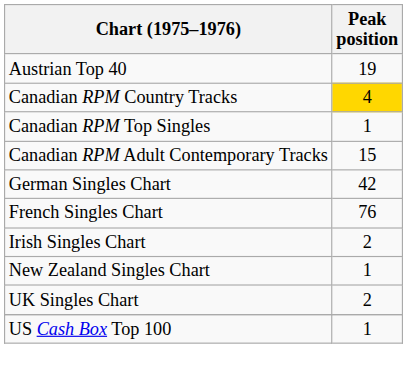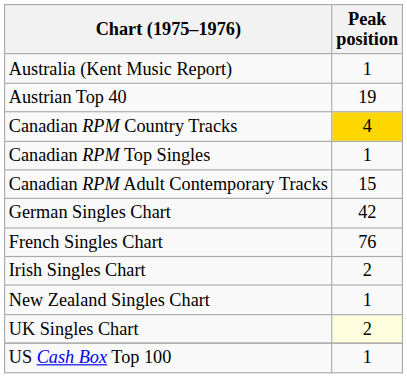 <table class="wikitable sortable">
 <tr>
 <th>Chart (1975–1976)</th>
 <th>Peak <br>position</th>
+</tr>
+<tr>
+<td>Australia (Kent Music Report)</td>
+<td style="text-align:center;">1</td>
 </tr>
 <tr>
 <td>Austrian Top 40</td>
 <td style="text-align:center;">19</td>
 </tr>
 <tr>
 <td>Canadian <em>RPM</em> Country Tracks</td>
 <td style="background: gold; text-align:center;">4</td>
 </tr>
 <tr>
 <td>Canadian <em>RPM</em> Top Singles</td>
 <td style="text-align:center;">1</td>
 </tr>
 <tr>
 <td>Canadian <em>RPM</em> Adult Contemporary Tracks</td>
 <td style="text-align:center;">15</td>
 </tr>
 <tr>
 <td>German Singles Chart</td>
 <td style="text-align:center;">42</td>
 </tr>
 <tr>
 <td>French Singles Chart</td>
 <td style="text-align:center;">76</td>
 </tr>
 <tr>
 <td>Irish Singles Chart</td>
 <td style="text-align:center;">2</td>
 </tr>
 <tr>
 <td>New Zealand Singles Chart</td>
 <td style="text-align:center;">1</td>
 </tr>
 <tr>
 <td>UK Singles Chart</td>
-<td style="text-align:center;">2</td>
+<td style="background: lightyellow; text-align:center;">2</td>
 </tr>
 <tr>
 </tr>
 <tr>
 </tr>
 <tr>
 </tr>
 <tr>
 <td>US <a href='#'><em>Cash Box</em></a> Top 100</td>
 <td align="center">1</td>
 </tr>
 </table>
